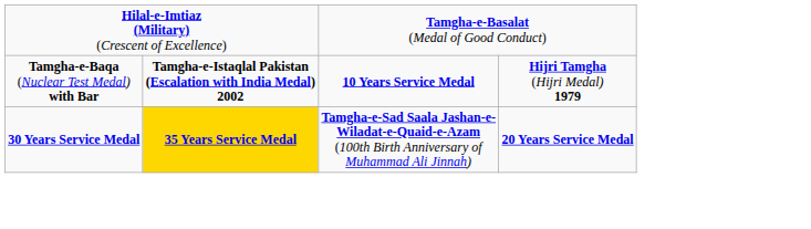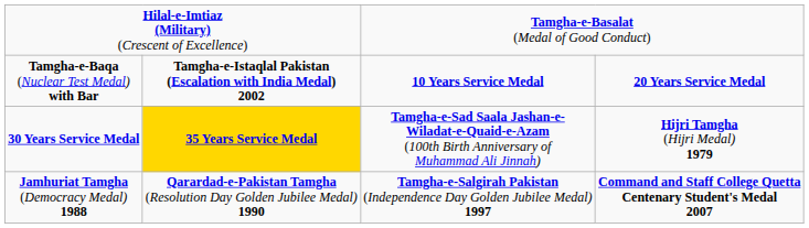 <table class="wikitable" style="text-align: center;">
 <tr>
 <td colspan="2"><strong><a href='#'>Hilal-e-Imtiaz</a></strong><br><strong><a href='#'>(Military)</a></strong><br>(<em>Crescent of Excellence</em>)</td>
 <td colspan="2"><strong><a href='#'>Tamgha-e-Basalat</a></strong><br>(<em>Medal of Good Conduct</em>)</td>
 </tr>
 <tr>
 <td colspan="1"><strong>Tamgha-e-Baqa</strong><br>(<em><a href='#'>Nuclear Test Medal</a>)</em><br><strong>with Bar</strong></td>
 <td><strong>Tamgha-e-Istaqlal Pakistan</strong><br><strong>(<a href='#'>Escalation with India Medal</a>)</strong><br><strong>2002</strong></td>
 <td><strong><a href='#'>10 Years Service Medal</a></strong></td>
-<td><strong><a href='#'>Hijri Tamgha</a></strong><br>(<em>Hijri Medal)</em><br><strong>1979</strong></td>
+<td colspan="1"><strong><a href='#'>20 Years Service Medal</a></strong></td>
 </tr>
 <tr>
 <td><strong><a href='#'>30 Years Service Medal</a></strong></td>
 <td style="background: gold;"><strong><a href='#'>35 Years Service Medal</a></strong></td>
 <td><strong><a href='#'>Tamgha-e-Sad Saala Jashan-e-</a></strong><br><strong><a href='#'>Wiladat-e-Quaid-e-Azam</a></strong><br>(<em>100th Birth Anniversary of</em><br><em><a href='#'>Muhammad Ali Jinnah</a>)</em></td>
-<td colspan="1"><strong><a href='#'>20 Years Service Medal</a></strong></td>
+<td><strong><a href='#'>Hijri Tamgha</a></strong><br>(<em>Hijri Medal)</em><br><strong>1979</strong></td>
+</tr>
+<tr>
+<td><strong><a href='#'>Jamhuriat Tamgha</a></strong><br>(<em>Democracy Medal)</em><br><strong>1988</strong></td>
+<td><strong><a href='#'>Qarardad-e-Pakistan Tamgha</a></strong><br>(<em>Resolution Day Golden Jubilee Medal)</em><br><strong>1990</strong></td>
+<td><strong><a href='#'>Tamgha-e-Salgirah Pakistan</a></strong><br>(<em>Independence Day Golden Jubilee Medal)</em><br><strong>1997</strong></td>
+<td colspan="1"><strong><a href='#'>Command and Staff College Quetta</a></strong><br><strong>Centenary Student's Medal</strong><br><strong>2007</strong></td>
 </tr>
 </table>
